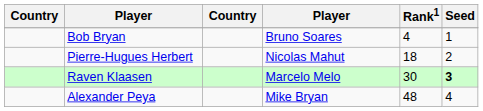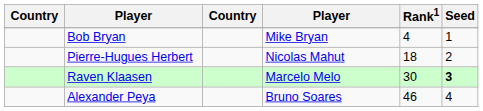 <table class="sortable wikitable">
 <tr>
 <th width="70">Country</th>
 <th width="175">Player</th>
 <th width="70">Country</th>
 <th width="175">Player</th>
 <th>Rank<sup>1</sup></th>
 <th>Seed</th>
 </tr>
 <tr style="background:#cfc;">
 </tr>
 <tr>
 <td></td>
 <td><a href='#'>Bob Bryan</a></td>
 <td></td>
-<td><a href='#'>Bruno Soares</a></td>
+<td><a href='#'>Mike Bryan</a></td>
 <td>4</td>
 <td>1</td>
 </tr>
 <tr>
 <td></td>
 <td><a href='#'>Pierre-Hugues Herbert</a></td>
 <td></td>
 <td><a href='#'>Nicolas Mahut</a></td>
 <td>18</td>
 <td>2</td>
 </tr>
 <tr style="background:#cfc;">
 <td></td>
 <td><a href='#'>Raven Klaasen</a></td>
 <td></td>
 <td><a href='#'>Marcelo Melo</a></td>
 <td>30</td>
 <td><strong>3</strong></td>
 </tr>
 <tr>
 <td></td>
 <td><a href='#'>Alexander Peya</a></td>
 <td></td>
-<td><a href='#'>Mike Bryan</a></td>
-<td>48</td>
+<td><a href='#'>Bruno Soares</a></td>
+<td>46</td>
 <td>4</td>
 </tr>
 </table>
